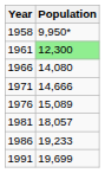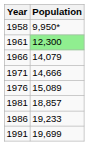 <table class="wikitable">
 <tr>
 <th>Year</th>
 <th>Population</th>
 </tr>
 <tr>
 <td>1958</td>
 <td>9,950*</td>
 </tr>
 <tr>
 <td>1961</td>
 <td style="background: lightgreen;">12,300</td>
 </tr>
 <tr>
 <td>1966</td>
-<td>14,080</td>
+<td>14,079</td>
 </tr>
 <tr>
 <td>1971</td>
 <td>14,666</td>
 </tr>
 <tr>
 <td>1976</td>
 <td>15,089</td>
 </tr>
 <tr>
 <td>1981</td>
-<td>18,057</td>
+<td>18,857</td>
 </tr>
 <tr>
 <td>1986</td>
 <td>19,233</td>
 </tr>
 <tr>
 <td>1991</td>
 <td>19,699</td>
 </tr>
 </table>
